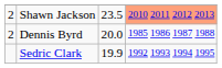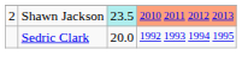 <table class="wikitable">
 <tr>
 </tr>
 <tr>
 <td>2</td>
 <td>Shawn Jackson</td>
-<td>23.5</td>
+<td style="background: paleturquoise;">23.5</td>
 <td style="background: lightsalmon; font-size:80%;"><a href='#'>2010</a> <a href='#'>2011</a> <a href='#'>2012</a> <a href='#'>2013</a></td>
-</tr>
-<tr>
-<td>2</td>
-<td>Dennis Byrd</td>
-<td>20.0</td>
-<td style="font-size:80%;"><a href='#'>1985</a> <a href='#'>1986</a> <a href='#'>1987</a> <a href='#'>1988</a></td>
 </tr>
 <tr>
 <td></td>
 <td><a href='#'>Sedric Clark</a></td>
-<td>19.9</td>
+<td>20.0</td>
 <td style="font-size:80%;"><a href='#'>1992</a> <a href='#'>1993</a> <a href='#'>1994</a> <a href='#'>1995</a></td>
 </tr>
 </table>
